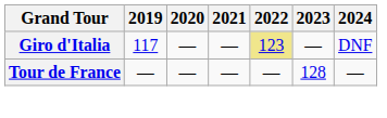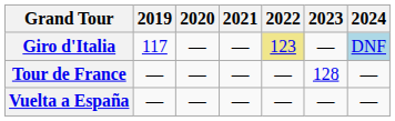 <table class="wikitable plainrowheaders">
 <tr>
 <th>Grand Tour</th>
 <th scope="col">2019</th>
 <th scope="col">2020</th>
 <th scope="col">2021</th>
 <th scope="col">2022</th>
 <th scope="col">2023</th>
 <th scope="col">2024</th>
 </tr>
 <tr style="text-align:center;">
 <th scope="row"> <a href='#'>Giro d'Italia</a></th>
 <td><a href='#'>117</a></td>
 <td>—</td>
 <td>—</td>
 <td style="background: khaki;"><a href='#'>123</a></td>
 <td>—</td>
-<td><a href='#'>DNF</a></td>
+<td style="background: lightblue;"><a href='#'>DNF</a></td>
 </tr>
 <tr style="text-align:center;">
 <th scope="row"> <a href='#'>Tour de France</a></th>
 <td>—</td>
 <td>—</td>
 <td>—</td>
 <td>—</td>
 <td><a href='#'>128</a></td>
 <td>—</td>
 </tr>
+<tr style="text-align:center;">
+<th scope="row"> <a href='#'>Vuelta a España</a></th>
+<td>—</td>
+<td>—</td>
+<td>—</td>
+<td>—</td>
+<td>—</td>
+<td>—</td>
+</tr>
 </table>
